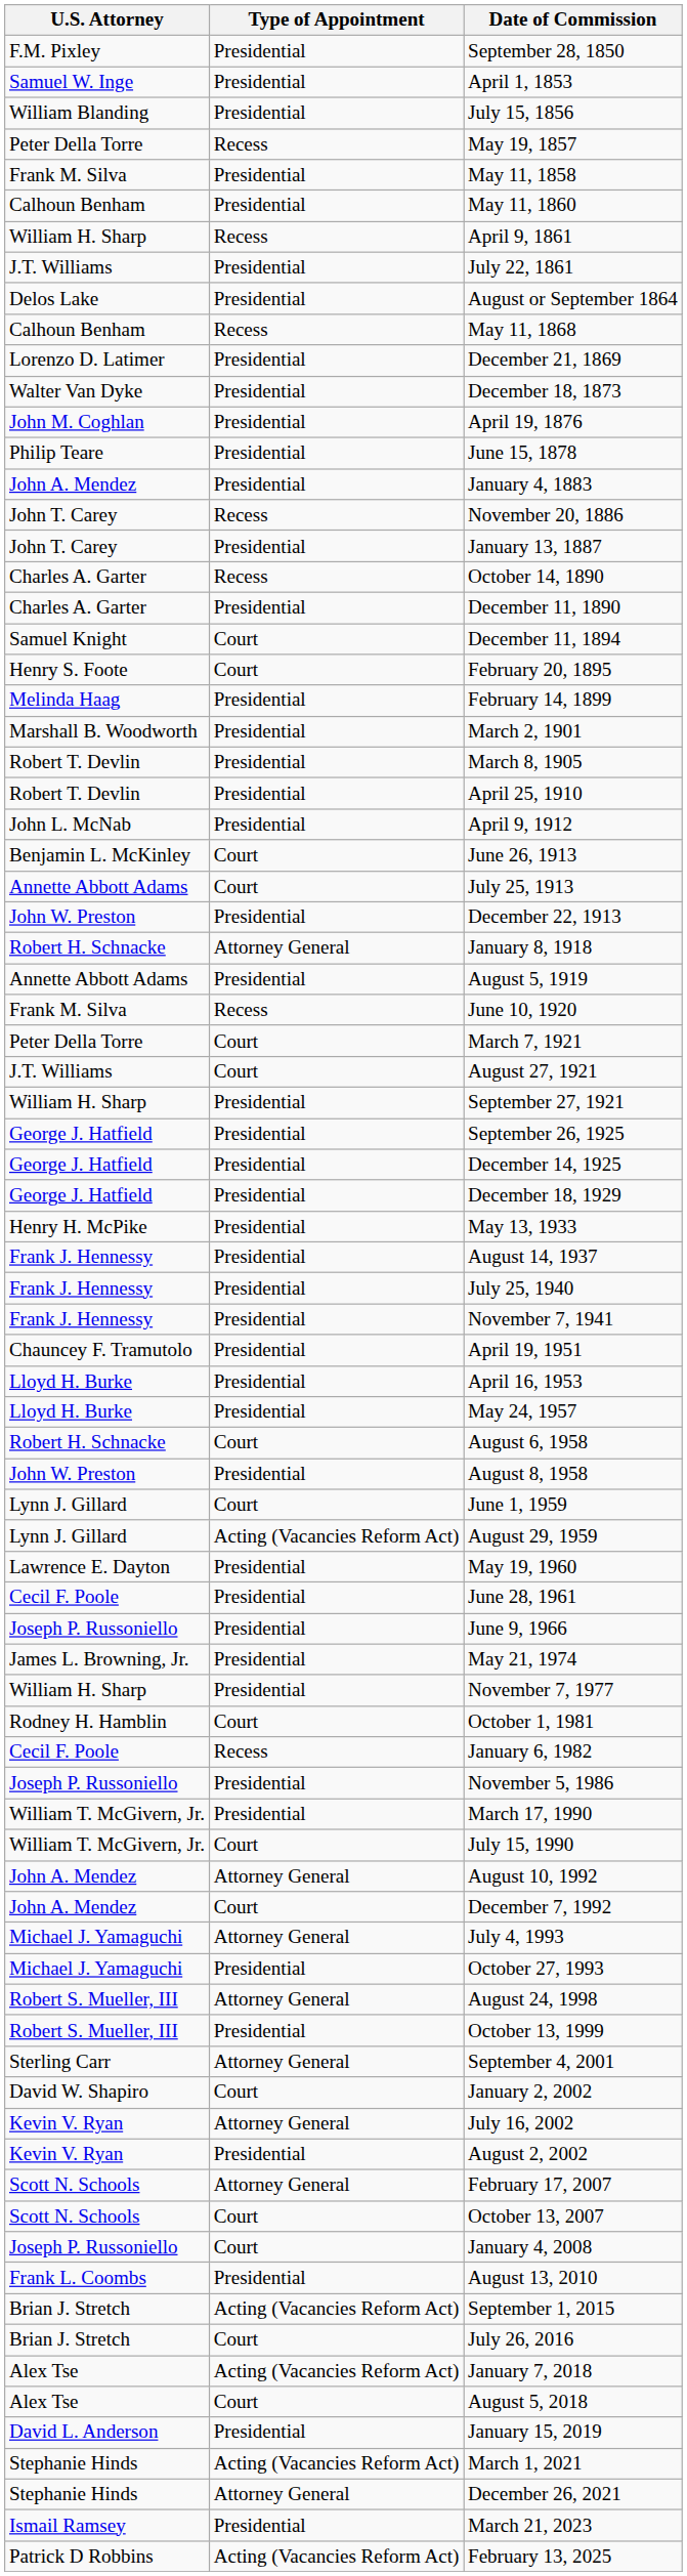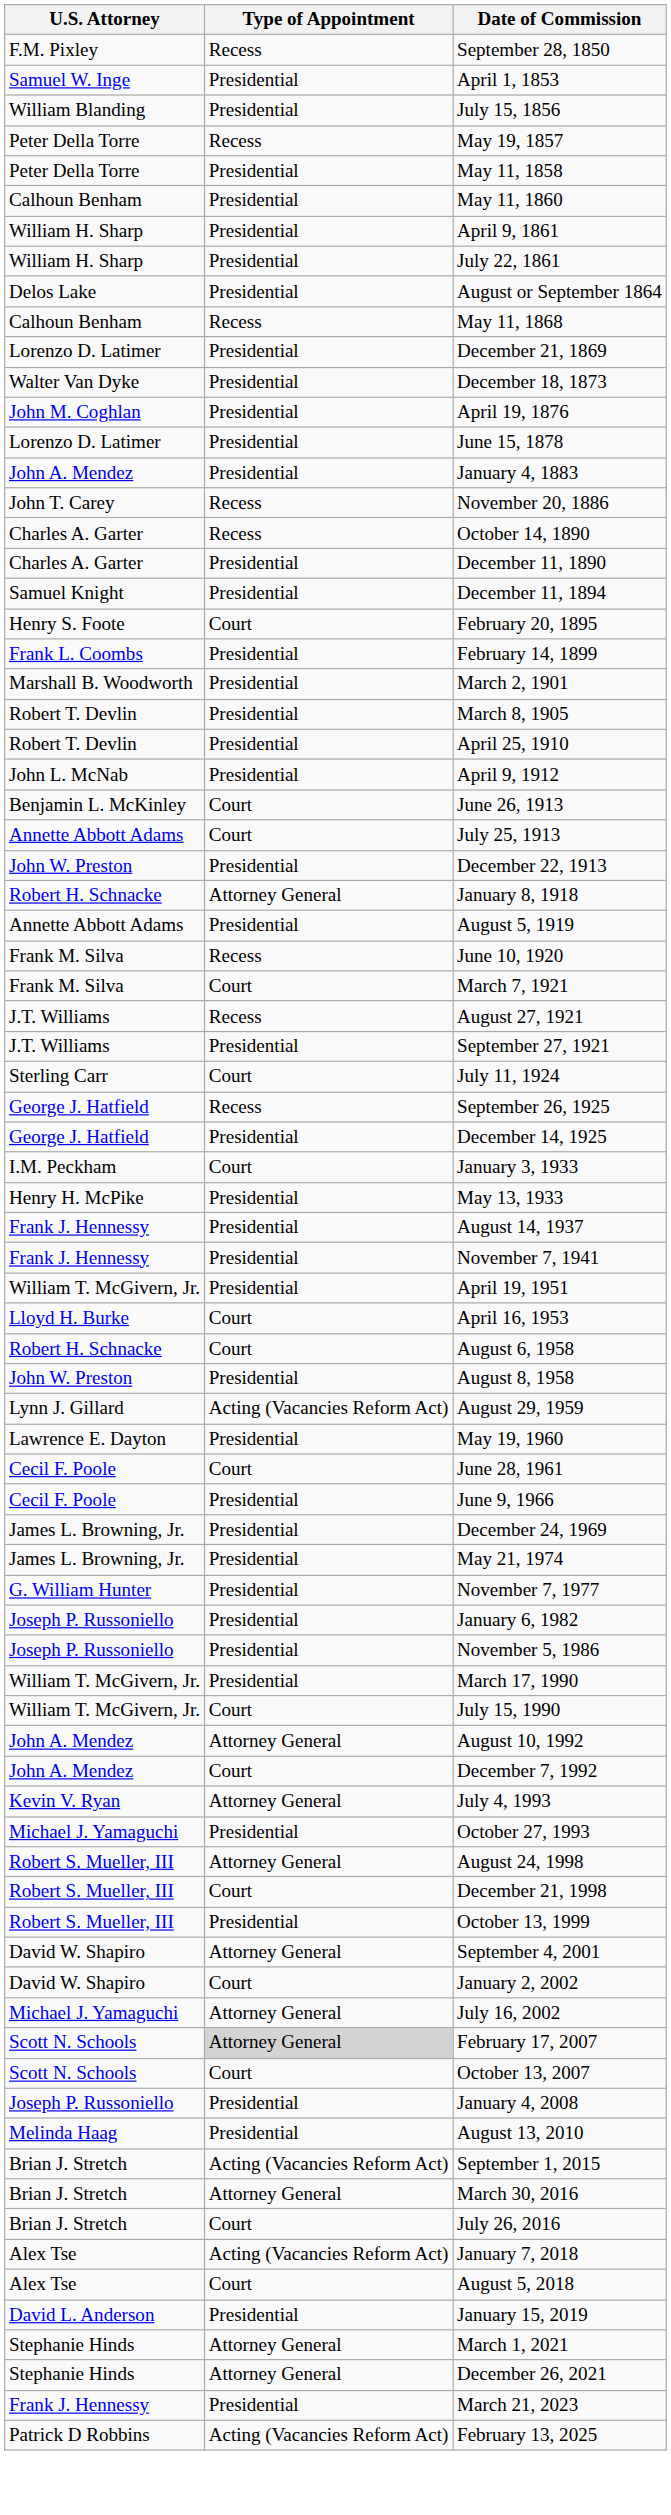 <table class="wikitable sortable">
 <tr>
 <th>U.S. Attorney</th>
 <th>Type of Appointment</th>
 <th>Date of Commission</th>
 </tr>
 <tr>
 <td>F.M. Pixley</td>
-<td>Presidential</td>
+<td>Recess</td>
 <td>September 28, 1850</td>
 </tr>
 <tr>
 <td><a href='#'>Samuel W. Inge</a></td>
 <td>Presidential</td>
 <td>April 1, 1853</td>
 </tr>
 <tr>
 <td>William Blanding</td>
 <td>Presidential</td>
 <td>July 15, 1856</td>
 </tr>
 <tr>
 <td>Peter Della Torre</td>
 <td>Recess</td>
 <td>May 19, 1857</td>
 </tr>
 <tr>
-<td>Frank M. Silva</td>
+<td>Peter Della Torre</td>
 <td>Presidential</td>
 <td>May 11, 1858</td>
 </tr>
 <tr>
 <td>Calhoun Benham</td>
 <td>Presidential</td>
 <td>May 11, 1860</td>
 </tr>
 <tr>
 <td>William H. Sharp</td>
-<td>Recess</td>
+<td>Presidential</td>
 <td>April 9, 1861</td>
 </tr>
 <tr>
-<td>J.T. Williams</td>
+<td>William H. Sharp</td>
 <td>Presidential</td>
 <td>July 22, 1861</td>
 </tr>
 <tr>
 <td>Delos Lake</td>
 <td>Presidential</td>
 <td>August or September 1864</td>
 </tr>
 <tr>
 <td>Calhoun Benham</td>
 <td>Recess</td>
 <td>May 11, 1868</td>
 </tr>
 <tr>
 <td>Lorenzo D. Latimer</td>
 <td>Presidential</td>
 <td>December 21, 1869</td>
 </tr>
 <tr>
 <td>Walter Van Dyke</td>
 <td>Presidential</td>
 <td>December 18, 1873</td>
 </tr>
 <tr>
 <td><a href='#'>John M. Coghlan</a></td>
 <td>Presidential</td>
 <td>April 19, 1876</td>
 </tr>
 <tr>
-<td>Philip Teare</td>
+<td>Lorenzo D. Latimer</td>
 <td>Presidential</td>
 <td>June 15, 1878</td>
 </tr>
 <tr>
 <td><a href='#'>John A. Mendez</a></td>
 <td>Presidential</td>
 <td>January 4, 1883</td>
 </tr>
 <tr>
 <td>John T. Carey</td>
 <td>Recess</td>
 <td>November 20, 1886</td>
 </tr>
 <tr>
-<td>John T. Carey</td>
-<td>Presidential</td>
-<td>January 13, 1887</td>
-</tr>
-<tr>
 <td>Charles A. Garter</td>
 <td>Recess</td>
 <td>October 14, 1890</td>
 </tr>
 <tr>
 <td>Charles A. Garter</td>
 <td>Presidential</td>
 <td>December 11, 1890</td>
 </tr>
 <tr>
 <td>Samuel Knight</td>
-<td>Court</td>
+<td>Presidential</td>
 <td>December 11, 1894</td>
 </tr>
 <tr>
 <td>Henry S. Foote</td>
 <td>Court</td>
 <td>February 20, 1895</td>
 </tr>
 <tr>
-<td><a href='#'>Melinda Haag</a></td>
+<td><a href='#'>Frank L. Coombs</a></td>
 <td>Presidential</td>
 <td>February 14, 1899</td>
 </tr>
 <tr>
 <td>Marshall B. Woodworth</td>
 <td>Presidential</td>
 <td>March 2, 1901</td>
 </tr>
 <tr>
 <td>Robert T. Devlin</td>
 <td>Presidential</td>
 <td>March 8, 1905</td>
 </tr>
 <tr>
 <td>Robert T. Devlin</td>
 <td>Presidential</td>
 <td>April 25, 1910</td>
 </tr>
 <tr>
 <td>John L. McNab</td>
 <td>Presidential</td>
 <td>April 9, 1912</td>
 </tr>
 <tr>
 <td>Benjamin L. McKinley</td>
 <td>Court</td>
 <td>June 26, 1913</td>
 </tr>
 <tr>
 <td><a href='#'>Annette Abbott Adams</a></td>
 <td>Court</td>
 <td>July 25, 1913</td>
 </tr>
 <tr>
 <td><a href='#'>John W. Preston</a></td>
 <td>Presidential</td>
 <td>December 22, 1913</td>
 </tr>
 <tr>
 <td><a href='#'>Robert H. Schnacke</a></td>
 <td>Attorney General</td>
 <td>January 8, 1918</td>
 </tr>
 <tr>
 <td>Annette Abbott Adams</td>
 <td>Presidential</td>
 <td>August 5, 1919</td>
 </tr>
 <tr>
 <td>Frank M. Silva</td>
 <td>Recess</td>
 <td>June 10, 1920</td>
 </tr>
 <tr>
-<td>Peter Della Torre</td>
+<td>Frank M. Silva</td>
 <td>Court</td>
 <td>March 7, 1921</td>
 </tr>
 <tr>
 <td>J.T. Williams</td>
-<td>Court</td>
+<td>Recess</td>
 <td>August 27, 1921</td>
 </tr>
 <tr>
-<td>William H. Sharp</td>
+<td>J.T. Williams</td>
 <td>Presidential</td>
 <td>September 27, 1921</td>
 </tr>
 <tr>
+<td>Sterling Carr</td>
+<td>Court</td>
+<td>July 11, 1924</td>
+</tr>
+<tr>
 <td><a href='#'>George J. Hatfield</a></td>
-<td>Presidential</td>
+<td>Recess</td>
 <td>September 26, 1925</td>
 </tr>
 <tr>
 <td><a href='#'>George J. Hatfield</a></td>
 <td>Presidential</td>
 <td>December 14, 1925</td>
 </tr>
 <tr>
-<td><a href='#'>George J. Hatfield</a></td>
-<td>Presidential</td>
-<td>December 18, 1929</td>
+<td>I.M. Peckham</td>
+<td>Court</td>
+<td>January 3, 1933</td>
 </tr>
 <tr>
 <td>Henry H. McPike</td>
 <td>Presidential</td>
 <td>May 13, 1933</td>
 </tr>
 <tr>
 <td><a href='#'>Frank J. Hennessy</a></td>
 <td>Presidential</td>
 <td>August 14, 1937</td>
 </tr>
 <tr>
 <td><a href='#'>Frank J. Hennessy</a></td>
 <td>Presidential</td>
-<td>July 25, 1940</td>
-</tr>
-<tr>
-<td><a href='#'>Frank J. Hennessy</a></td>
-<td>Presidential</td>
 <td>November 7, 1941</td>
 </tr>
 <tr>
-<td>Chauncey F. Tramutolo</td>
+<td>William T. McGivern, Jr.</td>
 <td>Presidential</td>
 <td>April 19, 1951</td>
 </tr>
 <tr>
 <td><a href='#'>Lloyd H. Burke</a></td>
-<td>Presidential</td>
+<td>Court</td>
 <td>April 16, 1953</td>
-</tr>
-<tr>
-<td><a href='#'>Lloyd H. Burke</a></td>
-<td>Presidential</td>
-<td>May 24, 1957</td>
 </tr>
 <tr>
 <td><a href='#'>Robert H. Schnacke</a></td>
 <td>Court</td>
 <td>August 6, 1958</td>
 </tr>
 <tr>
 <td><a href='#'>John W. Preston</a></td>
 <td>Presidential</td>
 <td>August 8, 1958</td>
 </tr>
 <tr>
 <td>Lynn J. Gillard</td>
-<td>Court</td>
-<td>June 1, 1959</td>
-</tr>
-<tr>
-<td>Lynn J. Gillard</td>
 <td>Acting (Vacancies Reform Act)</td>
 <td>August 29, 1959</td>
 </tr>
 <tr>
 <td>Lawrence E. Dayton</td>
 <td>Presidential</td>
 <td>May 19, 1960</td>
 </tr>
 <tr>
 <td><a href='#'>Cecil F. Poole</a></td>
-<td>Presidential</td>
+<td>Court</td>
 <td>June 28, 1961</td>
 </tr>
 <tr>
-<td><a href='#'>Joseph P. Russoniello</a></td>
+<td><a href='#'>Cecil F. Poole</a></td>
 <td>Presidential</td>
 <td>June 9, 1966</td>
+</tr>
+<tr>
+<td>James L. Browning, Jr.</td>
+<td>Presidential</td>
+<td>December 24, 1969</td>
 </tr>
 <tr>
 <td>James L. Browning, Jr.</td>
 <td>Presidential</td>
 <td>May 21, 1974</td>
 </tr>
 <tr>
-<td>William H. Sharp</td>
+<td><a href='#'>G. William Hunter</a></td>
 <td>Presidential</td>
 <td>November 7, 1977</td>
 </tr>
 <tr>
-<td>Rodney H. Hamblin</td>
-<td>Court</td>
-<td>October 1, 1981</td>
-</tr>
-<tr>
-<td><a href='#'>Cecil F. Poole</a></td>
-<td>Recess</td>
+<td><a href='#'>Joseph P. Russoniello</a></td>
+<td>Presidential</td>
 <td>January 6, 1982</td>
 </tr>
 <tr>
 <td><a href='#'>Joseph P. Russoniello</a></td>
 <td>Presidential</td>
 <td>November 5, 1986</td>
 </tr>
 <tr>
 <td>William T. McGivern, Jr.</td>
 <td>Presidential</td>
 <td>March 17, 1990</td>
 </tr>
 <tr>
 <td>William T. McGivern, Jr.</td>
 <td>Court</td>
 <td>July 15, 1990</td>
 </tr>
 <tr>
 <td><a href='#'>John A. Mendez</a></td>
 <td>Attorney General</td>
 <td>August 10, 1992</td>
 </tr>
 <tr>
 <td><a href='#'>John A. Mendez</a></td>
 <td>Court</td>
 <td>December 7, 1992</td>
 </tr>
 <tr>
-<td><a href='#'>Michael J. Yamaguchi</a></td>
+<td><a href='#'>Kevin V. Ryan</a></td>
 <td>Attorney General</td>
 <td>July 4, 1993</td>
 </tr>
 <tr>
 <td><a href='#'>Michael J. Yamaguchi</a></td>
 <td>Presidential</td>
 <td>October 27, 1993</td>
 </tr>
 <tr>
 <td><a href='#'>Robert S. Mueller, III</a></td>
 <td>Attorney General</td>
 <td>August 24, 1998</td>
 </tr>
 <tr>
 <td><a href='#'>Robert S. Mueller, III</a></td>
+<td>Court</td>
+<td>December 21, 1998</td>
+</tr>
+<tr>
+<td><a href='#'>Robert S. Mueller, III</a></td>
 <td>Presidential</td>
 <td>October 13, 1999</td>
 </tr>
 <tr>
-<td>Sterling Carr</td>
+<td>David W. Shapiro</td>
 <td>Attorney General</td>
 <td>September 4, 2001</td>
 </tr>
 <tr>
 <td>David W. Shapiro</td>
 <td>Court</td>
 <td>January 2, 2002</td>
 </tr>
 <tr>
-<td><a href='#'>Kevin V. Ryan</a></td>
+<td><a href='#'>Michael J. Yamaguchi</a></td>
 <td>Attorney General</td>
 <td>July 16, 2002</td>
 </tr>
 <tr>
-<td><a href='#'>Kevin V. Ryan</a></td>
-<td>Presidential</td>
-<td>August 2, 2002</td>
-</tr>
-<tr>
 <td><a href='#'>Scott N. Schools</a></td>
-<td>Attorney General</td>
+<td style="background: lightgrey;">Attorney General</td>
 <td>February 17, 2007</td>
 </tr>
 <tr>
 <td><a href='#'>Scott N. Schools</a></td>
 <td>Court</td>
 <td>October 13, 2007</td>
 </tr>
 <tr>
 <td><a href='#'>Joseph P. Russoniello</a></td>
-<td>Court</td>
+<td>Presidential</td>
 <td>January 4, 2008</td>
 </tr>
 <tr>
-<td><a href='#'>Frank L. Coombs</a></td>
+<td><a href='#'>Melinda Haag</a></td>
 <td>Presidential</td>
 <td>August 13, 2010</td>
 </tr>
 <tr>
 <td>Brian J. Stretch</td>
 <td>Acting (Vacancies Reform Act)</td>
 <td>September 1, 2015</td>
+</tr>
+<tr>
+<td>Brian J. Stretch</td>
+<td>Attorney General</td>
+<td>March 30, 2016</td>
 </tr>
 <tr>
 <td>Brian J. Stretch</td>
 <td>Court</td>
 <td>July 26, 2016</td>
 </tr>
 <tr>
 <td>Alex Tse</td>
 <td>Acting (Vacancies Reform Act)</td>
 <td>January 7, 2018</td>
 </tr>
 <tr>
 <td>Alex Tse</td>
 <td>Court</td>
 <td>August 5, 2018</td>
 </tr>
 <tr>
 <td><a href='#'>David L. Anderson</a></td>
 <td>Presidential</td>
 <td>January 15, 2019</td>
 </tr>
 <tr>
 <td>Stephanie Hinds</td>
-<td>Acting (Vacancies Reform Act)</td>
+<td>Attorney General</td>
 <td>March 1, 2021</td>
 </tr>
 <tr>
 <td>Stephanie Hinds</td>
 <td>Attorney General</td>
 <td>December 26, 2021</td>
 </tr>
 <tr>
-<td><a href='#'>Ismail Ramsey</a></td>
+<td><a href='#'>Frank J. Hennessy</a></td>
 <td>Presidential</td>
 <td>March 21, 2023</td>
 </tr>
 <tr>
 <td>Patrick D Robbins</td>
 <td>Acting (Vacancies Reform Act)</td>
 <td>February 13, 2025</td>
 </tr>
 </table>
